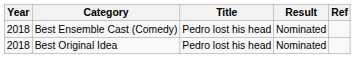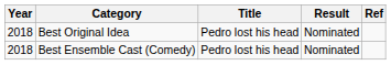 <table class="wikitable">
 <tr>
 <th>Year</th>
 <th>Category</th>
 <th>Title</th>
 <th>Result</th>
 <th>Ref</th>
 </tr>
 <tr>
 <td>2018</td>
-<td>Best Ensemble Cast (Comedy)</td>
+<td>Best Original Idea</td>
 <td>Pedro lost his head</td>
 <td>Nominated</td>
 <td></td>
 </tr>
 <tr>
 <td>2018</td>
-<td>Best Original Idea</td>
+<td>Best Ensemble Cast (Comedy)</td>
 <td>Pedro lost his head</td>
 <td>Nominated</td>
 <td></td>
 </tr>
 </table>
